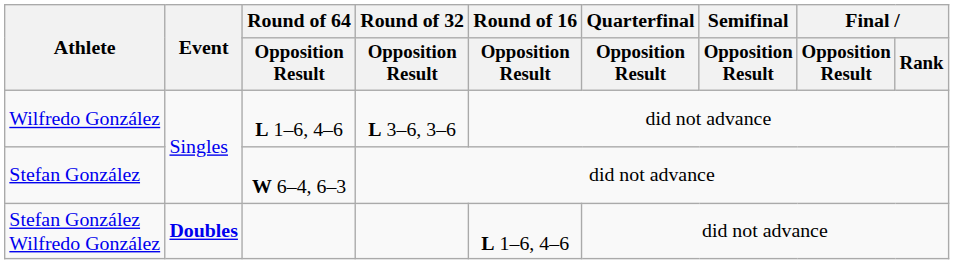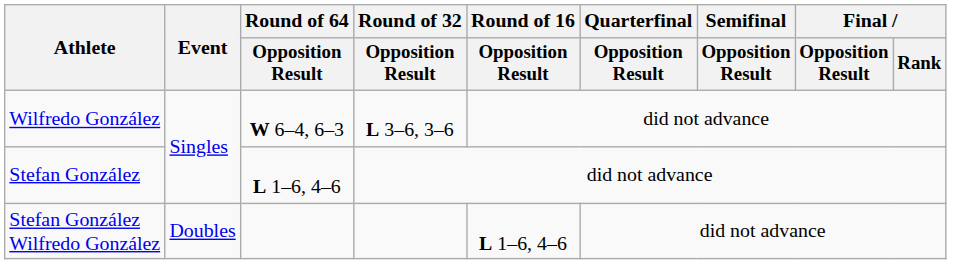 <table class=wikitable style=font-size:90%;text-align:center>
 <tr>
 <th rowspan=2>Athlete</th>
 <th rowspan=2>Event</th>
 <th>Round of 64</th>
 <th>Round of 32</th>
 <th>Round of 16</th>
 <th>Quarterfinal</th>
 <th>Semifinal</th>
 <th colspan=2>Final / </th>
 </tr>
 <tr style=font-size:95%>
 <th>Opposition<br>Result</th>
 <th>Opposition<br>Result</th>
 <th>Opposition<br>Result</th>
 <th>Opposition<br>Result</th>
 <th>Opposition<br>Result</th>
 <th>Opposition<br>Result</th>
 <th>Rank</th>
 </tr>
 <tr>
 <td align=left><a href='#'>Wilfredo González</a></td>
 <td align=left rowspan=2><a href='#'>Singles</a></td>
-<td><br><strong>L</strong> 1–6, 4–6</td>
+<td><br><strong>W</strong> 6–4, 6–3</td>
 <td><br><strong>L</strong> 3–6, 3–6</td>
 <td colspan=5>did not advance</td>
 </tr>
 <tr>
 <td align=left><a href='#'>Stefan González</a></td>
-<td><br><strong>W</strong> 6–4, 6–3</td>
+<td><br><strong>L</strong> 1–6, 4–6</td>
 <td colspan=6>did not advance</td>
 </tr>
 <tr>
 <td align=left><a href='#'>Stefan González</a><br><a href='#'>Wilfredo González</a></td>
-<td align=left><strong><a href='#'>Doubles</a></strong></td>
+<td align=left><a href='#'>Doubles</a></td>
 <td></td>
 <td></td>
 <td><br><strong>L</strong> 1–6, 4–6</td>
 <td colspan=4>did not advance</td>
 </tr>
 </table>
